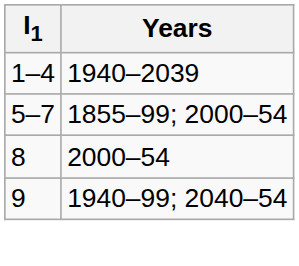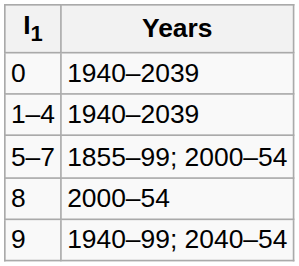 <table class="wikitable">
 <tr>
 <th>I<sub>1</sub></th>
 <th>Years</th>
+</tr>
+<tr>
+<td>0</td>
+<td>1940–2039</td>
 </tr>
 <tr>
 <td>1–4</td>
 <td>1940–2039</td>
 </tr>
 <tr>
 <td>5–7</td>
 <td>1855–99; 2000–54</td>
 </tr>
 <tr>
 <td>8</td>
 <td>2000–54</td>
 </tr>
 <tr>
 <td>9</td>
 <td>1940–99; 2040–54</td>
 </tr>
 </table>
